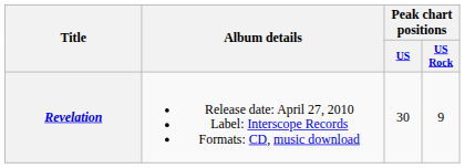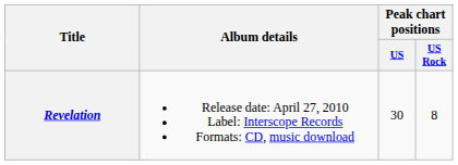 <table class="wikitable plainrowheaders" style="text-align:center;">
 <tr>
 <th rowspan="2" style="width:10em;">Title</th>
 <th rowspan="2" style="width:18em;">Album details</th>
 <th colspan="2">Peak chart<br>positions</th>
 </tr>
 <tr style="font-size:smaller;">
 <th style="width:40px;"><a href='#'>US</a><br></th>
 <th style="width:40px;"><a href='#'>US Rock</a><br></th>
 </tr>
 <tr>
 <th scope="row"><em><a href='#'>Revelation</a></em></th>
 <td><br><ul><li>Release date: April 27, 2010</li><li>Label: <a href='#'>Interscope Records</a></li><li>Formats: <a href='#'>CD</a>, <a href='#'>music download</a></li></ul></td>
 <td>30</td>
-<td>9</td>
+<td>8</td>
 </tr>
 </table>
